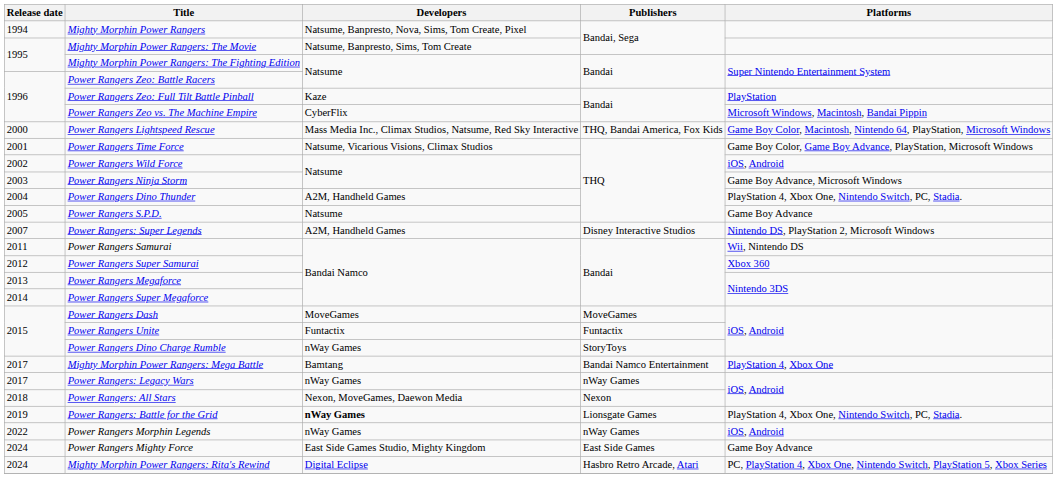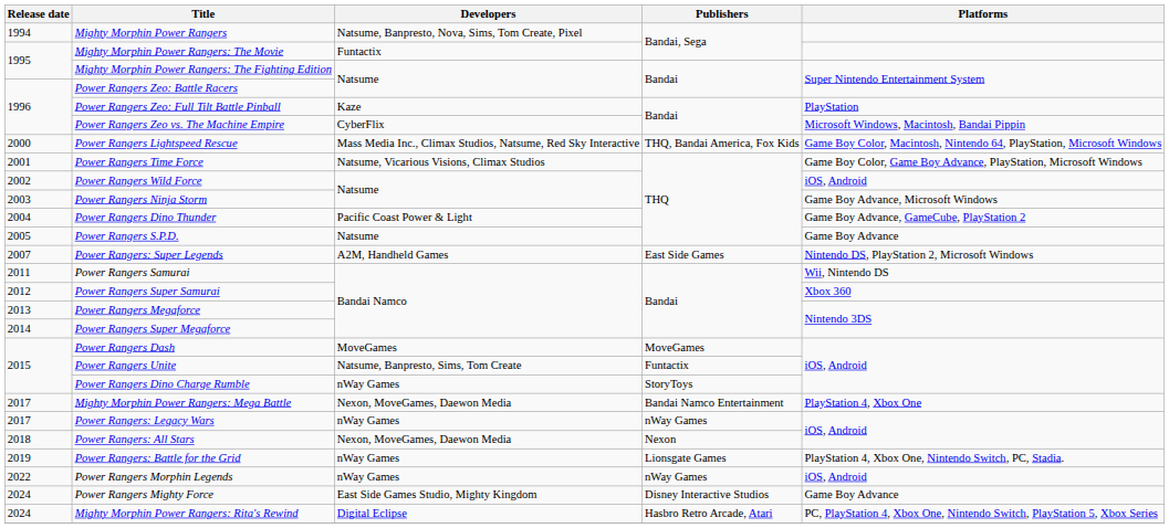 <table class = wikitable sortable>
 <tr align = center>
 <th>Release date</th>
 <th>Title</th>
 <th>Developers</th>
 <th>Publishers</th>
 <th>Platforms</th>
 </tr>
 <tr>
 <td>1994</td>
 <td><em><a href='#'>Mighty Morphin Power Rangers</a></em></td>
 <td>Natsume, Banpresto, Nova, Sims, Tom Create, Pixel</td>
 <td rowspan="2">Bandai, Sega</td>
 <td></td>
 </tr>
 <tr>
 <td rowspan="2">1995</td>
 <td><em><a href='#'>Mighty Morphin Power Rangers: The Movie</a></em></td>
-<td>Natsume, Banpresto, Sims, Tom Create</td>
+<td>Funtactix</td>
 <td> </td>
 </tr>
 <tr>
 <td><em><a href='#'>Mighty Morphin Power Rangers: The Fighting Edition</a></em></td>
 <td rowspan="2">Natsume</td>
 <td rowspan="2">Bandai</td>
 <td rowspan="2"><a href='#'>Super Nintendo Entertainment System</a></td>
 </tr>
 <tr>
 <td rowspan="3">1996</td>
 <td><em><a href='#'>Power Rangers Zeo: Battle Racers</a></em></td>
 </tr>
 <tr>
 <td><em><a href='#'>Power Rangers Zeo: Full Tilt Battle Pinball</a></em></td>
 <td>Kaze</td>
 <td rowspan="2">Bandai</td>
 <td><a href='#'>PlayStation</a></td>
 </tr>
 <tr>
 <td><em><a href='#'>Power Rangers Zeo vs. The Machine Empire</a></em></td>
 <td>CyberFlix</td>
 <td><a href='#'>Microsoft Windows</a>, <a href='#'>Macintosh</a>, <a href='#'>Bandai Pippin</a></td>
 </tr>
 <tr>
 <td>2000</td>
 <td><em><a href='#'>Power Rangers Lightspeed Rescue</a></em></td>
 <td>Mass Media Inc., Climax Studios, Natsume, Red Sky Interactive</td>
 <td>THQ, Bandai America, Fox Kids</td>
 <td><a href='#'>Game Boy Color</a>, <a href='#'>Macintosh</a>, <a href='#'>Nintendo 64</a>, PlayStation, <a href='#'>Microsoft Windows</a></td>
 </tr>
 <tr>
 <td>2001</td>
 <td><em><a href='#'>Power Rangers Time Force</a></em></td>
 <td>Natsume, Vicarious Visions, Climax Studios</td>
 <td rowspan="5">THQ</td>
 <td>Game Boy Color, <a href='#'>Game Boy Advance</a>, PlayStation, Microsoft Windows</td>
 </tr>
 <tr>
 <td>2002</td>
 <td><em><a href='#'>Power Rangers Wild Force</a></em></td>
 <td rowspan="2">Natsume</td>
 <td><a href='#'>iOS</a>, <a href='#'>Android</a></td>
 </tr>
 <tr>
 <td>2003</td>
 <td><em><a href='#'>Power Rangers Ninja Storm</a></em></td>
 <td>Game Boy Advance, Microsoft Windows</td>
 </tr>
 <tr>
 <td>2004</td>
 <td><em><a href='#'>Power Rangers Dino Thunder</a></em></td>
-<td>A2M, Handheld Games</td>
-<td>PlayStation 4, Xbox One, <a href='#'>Nintendo Switch</a>, PC, <a href='#'>Stadia</a>.</td>
+<td>Pacific Coast Power & Light</td>
+<td>Game Boy Advance, <a href='#'>GameCube</a>, <a href='#'>PlayStation 2</a></td>
 </tr>
 <tr>
 <td>2005</td>
 <td><em><a href='#'>Power Rangers S.P.D.</a></em></td>
 <td>Natsume</td>
 <td>Game Boy Advance</td>
 </tr>
 <tr>
 <td>2007</td>
 <td><em><a href='#'>Power Rangers: Super Legends</a></em></td>
 <td>A2M, Handheld Games</td>
-<td>Disney Interactive Studios</td>
+<td>East Side Games</td>
 <td><a href='#'>Nintendo DS</a>, PlayStation 2, Microsoft Windows</td>
 </tr>
 <tr>
 <td>2011</td>
 <td><em>Power Rangers Samurai</em></td>
 <td rowspan="4">Bandai Namco</td>
 <td rowspan="4">Bandai</td>
 <td><a href='#'>Wii</a>, Nintendo DS</td>
 </tr>
 <tr>
 <td>2012</td>
 <td><em><a href='#'>Power Rangers Super Samurai</a></em></td>
 <td><a href='#'>Xbox 360</a></td>
 </tr>
 <tr>
 <td>2013</td>
 <td><em><a href='#'>Power Rangers Megaforce</a></em></td>
 <td rowspan="2"><a href='#'>Nintendo 3DS</a></td>
 </tr>
 <tr>
 <td>2014</td>
 <td><em><a href='#'>Power Rangers Super Megaforce</a></em></td>
 </tr>
 <tr>
 <td rowspan="3">2015</td>
 <td><em><a href='#'>Power Rangers Dash</a></em></td>
 <td>MoveGames</td>
 <td>MoveGames</td>
 <td rowspan="3"><a href='#'>iOS</a>, <a href='#'>Android</a></td>
 </tr>
 <tr>
 <td><em><a href='#'>Power Rangers Unite</a></em></td>
-<td>Funtactix</td>
+<td>Natsume, Banpresto, Sims, Tom Create</td>
 <td>Funtactix</td>
 </tr>
 <tr>
 <td><em><a href='#'>Power Rangers Dino Charge Rumble</a></em></td>
 <td>nWay Games</td>
 <td>StoryToys</td>
 </tr>
 <tr>
 <td>2017</td>
 <td><em><a href='#'>Mighty Morphin Power Rangers: Mega Battle</a></em></td>
-<td>Bamtang</td>
+<td>Nexon, MoveGames, Daewon Media</td>
 <td>Bandai Namco Entertainment</td>
 <td><a href='#'>PlayStation 4</a>, <a href='#'>Xbox One</a></td>
 </tr>
 <tr>
 <td>2017</td>
 <td><em><a href='#'>Power Rangers: Legacy Wars</a></em></td>
 <td>nWay Games</td>
 <td>nWay Games</td>
 <td rowspan="2"><a href='#'>iOS</a>, <a href='#'>Android</a></td>
 </tr>
 <tr>
 <td>2018</td>
 <td><em><a href='#'>Power Rangers: All Stars</a></em></td>
 <td>Nexon, MoveGames, Daewon Media</td>
 <td>Nexon</td>
 </tr>
 <tr>
 <td>2019</td>
 <td><em><a href='#'>Power Rangers: Battle for the Grid</a></em></td>
-<td><strong>nWay Games</strong></td>
+<td>nWay Games</td>
 <td>Lionsgate Games</td>
 <td>PlayStation 4, Xbox One, <a href='#'>Nintendo Switch</a>, PC, <a href='#'>Stadia</a>.</td>
 </tr>
 <tr>
 <td>2022</td>
 <td><em>Power Rangers Morphin Legends</em></td>
 <td>nWay Games</td>
 <td>nWay Games</td>
 <td><a href='#'>iOS</a>, <a href='#'>Android</a></td>
 </tr>
 <tr>
 <td>2024</td>
 <td><em>Power Rangers Mighty Force</em></td>
 <td>East Side Games Studio, Mighty Kingdom</td>
-<td>East Side Games</td>
+<td>Disney Interactive Studios</td>
 <td>Game Boy Advance</td>
 </tr>
 <tr>
 <td>2024</td>
 <td><em><a href='#'>Mighty Morphin Power Rangers: Rita's Rewind</a></em></td>
 <td><a href='#'>Digital Eclipse</a></td>
 <td>Hasbro Retro Arcade, <a href='#'>Atari</a></td>
 <td>PC, <a href='#'>PlayStation  4</a>, <a href='#'>Xbox One</a>, <a href='#'>Nintendo Switch</a>, <a href='#'>PlayStation 5</a>, <a href='#'>Xbox Series</a></td>
 </tr>
 <tr>
 </tr>
 </table>
